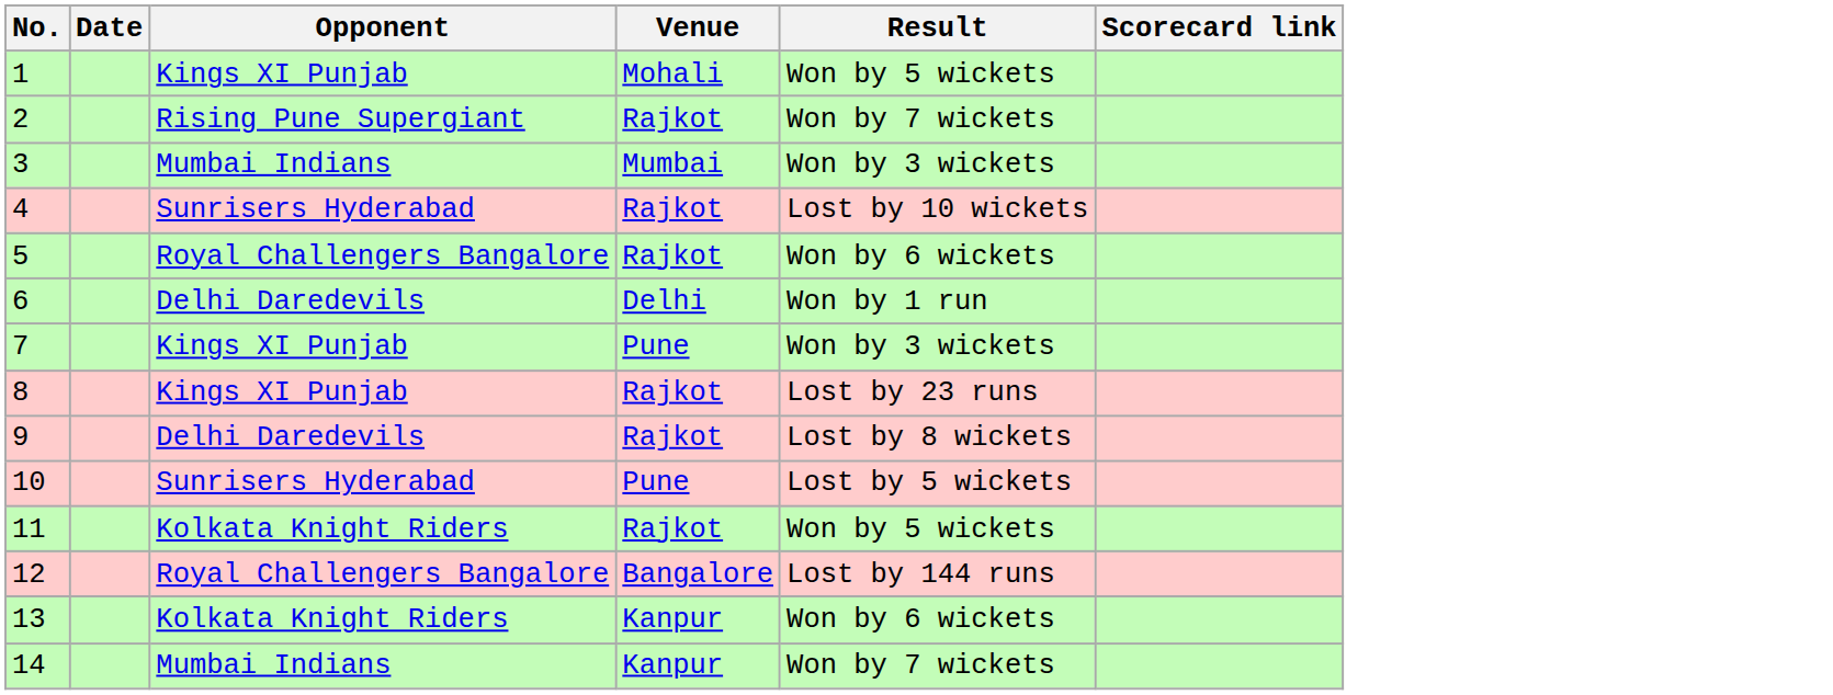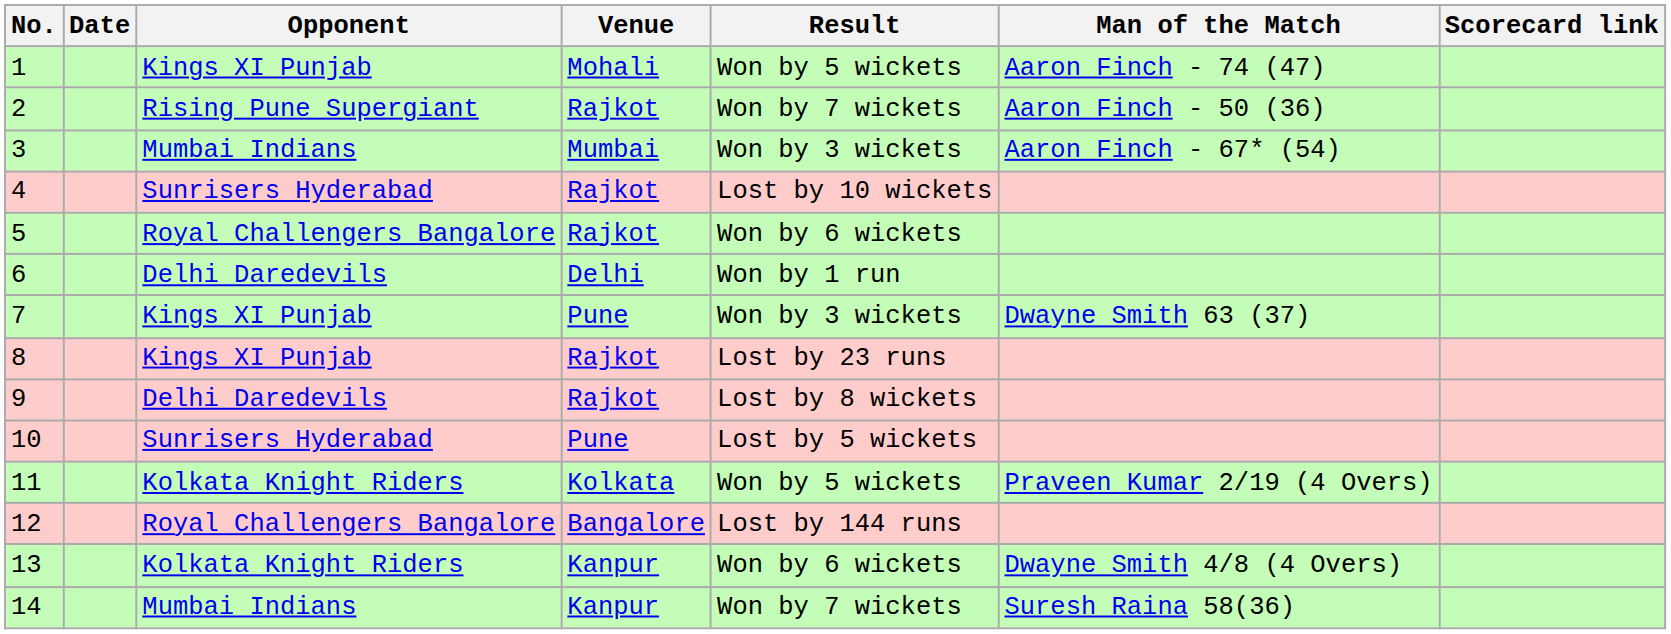 <table class="wikitable sortable">
 <tr>
 <th>No.</th>
 <th>Date</th>
 <th>Opponent</th>
 <th>Venue</th>
 <th>Result</th>
+<th>Man of the Match</th>
 <th>Scorecard link</th>
 </tr>
 <tr style="background:#c3fdb8;">
 <td>1</td>
 <td></td>
 <td><a href='#'>Kings XI Punjab</a></td>
 <td><a href='#'>Mohali</a></td>
 <td>Won by 5 wickets</td>
+<td><a href='#'>Aaron Finch</a> - 74 (47)</td>
 <td></td>
 </tr>
 <tr style="background:#c3fdb8;">
 <td>2</td>
 <td></td>
 <td><a href='#'>Rising Pune Supergiant</a></td>
 <td><a href='#'>Rajkot</a></td>
 <td>Won by 7 wickets</td>
+<td><a href='#'>Aaron Finch</a> - 50 (36)</td>
 <td></td>
 </tr>
 <tr style="background:#c3fdb8;">
 <td>3</td>
 <td></td>
 <td><a href='#'>Mumbai Indians</a></td>
 <td><a href='#'>Mumbai</a></td>
 <td>Won by 3 wickets</td>
+<td><a href='#'>Aaron Finch</a> - 67* (54)</td>
 <td></td>
 </tr>
 <tr style="background:#fcc;">
 <td>4</td>
 <td></td>
 <td><a href='#'>Sunrisers Hyderabad</a></td>
 <td><a href='#'>Rajkot</a></td>
 <td>Lost by 10 wickets</td>
 <td></td>
+<td></td>
 </tr>
 <tr style="background:#c3fdb8;">
 <td>5</td>
 <td></td>
 <td><a href='#'>Royal Challengers Bangalore</a></td>
 <td><a href='#'>Rajkot</a></td>
 <td>Won by 6 wickets</td>
+<td></td>
 <td></td>
 </tr>
 <tr style="background:#c3fdb8;">
 <td>6</td>
 <td></td>
 <td><a href='#'>Delhi Daredevils</a></td>
 <td><a href='#'>Delhi</a></td>
 <td>Won by 1 run</td>
 <td></td>
+<td></td>
 </tr>
 <tr style="background:#c3fdb8;">
 <td>7</td>
 <td></td>
 <td><a href='#'>Kings XI Punjab</a></td>
 <td><a href='#'>Pune</a></td>
 <td>Won by 3 wickets</td>
+<td><a href='#'>Dwayne Smith</a> 63 (37)</td>
 <td></td>
 </tr>
 <tr style="background:#fcc;">
 <td>8</td>
 <td></td>
 <td><a href='#'>Kings XI Punjab</a></td>
 <td><a href='#'>Rajkot</a></td>
 <td>Lost by 23 runs</td>
 <td></td>
+<td></td>
 </tr>
 <tr style="background:#fcc;">
 <td>9</td>
 <td></td>
 <td><a href='#'>Delhi Daredevils</a></td>
 <td><a href='#'>Rajkot</a></td>
 <td>Lost by 8 wickets</td>
+<td></td>
 <td></td>
 </tr>
 <tr style="background:#fcc;">
 <td>10</td>
 <td></td>
 <td><a href='#'>Sunrisers Hyderabad</a></td>
 <td><a href='#'>Pune</a></td>
 <td>Lost by 5 wickets</td>
 <td></td>
+<td></td>
 </tr>
 <tr style="background:#c3fdb8;">
 <td>11</td>
 <td></td>
 <td><a href='#'>Kolkata Knight Riders</a></td>
-<td><a href='#'>Rajkot</a></td>
+<td><a href='#'>Kolkata</a></td>
 <td>Won by 5 wickets</td>
+<td><a href='#'>Praveen Kumar</a> 2/19 (4 Overs)</td>
 <td></td>
 </tr>
 <tr style="background:#fcc;">
 <td>12</td>
 <td></td>
 <td><a href='#'>Royal Challengers Bangalore</a></td>
 <td><a href='#'>Bangalore</a></td>
 <td>Lost by 144 runs</td>
 <td></td>
+<td></td>
 </tr>
 <tr style="background:#c3fdb8;">
 <td>13</td>
 <td></td>
 <td><a href='#'>Kolkata Knight Riders</a></td>
 <td><a href='#'>Kanpur</a></td>
 <td>Won by 6 wickets</td>
+<td><a href='#'>Dwayne Smith</a> 4/8 (4 Overs)</td>
 <td></td>
 </tr>
 <tr style="background:#c3fdb8;">
 <td>14</td>
 <td></td>
 <td><a href='#'>Mumbai Indians</a></td>
 <td><a href='#'>Kanpur</a></td>
 <td>Won by 7 wickets</td>
+<td><a href='#'>Suresh Raina</a> 58(36)</td>
 <td></td>
 </tr>
 </table>
